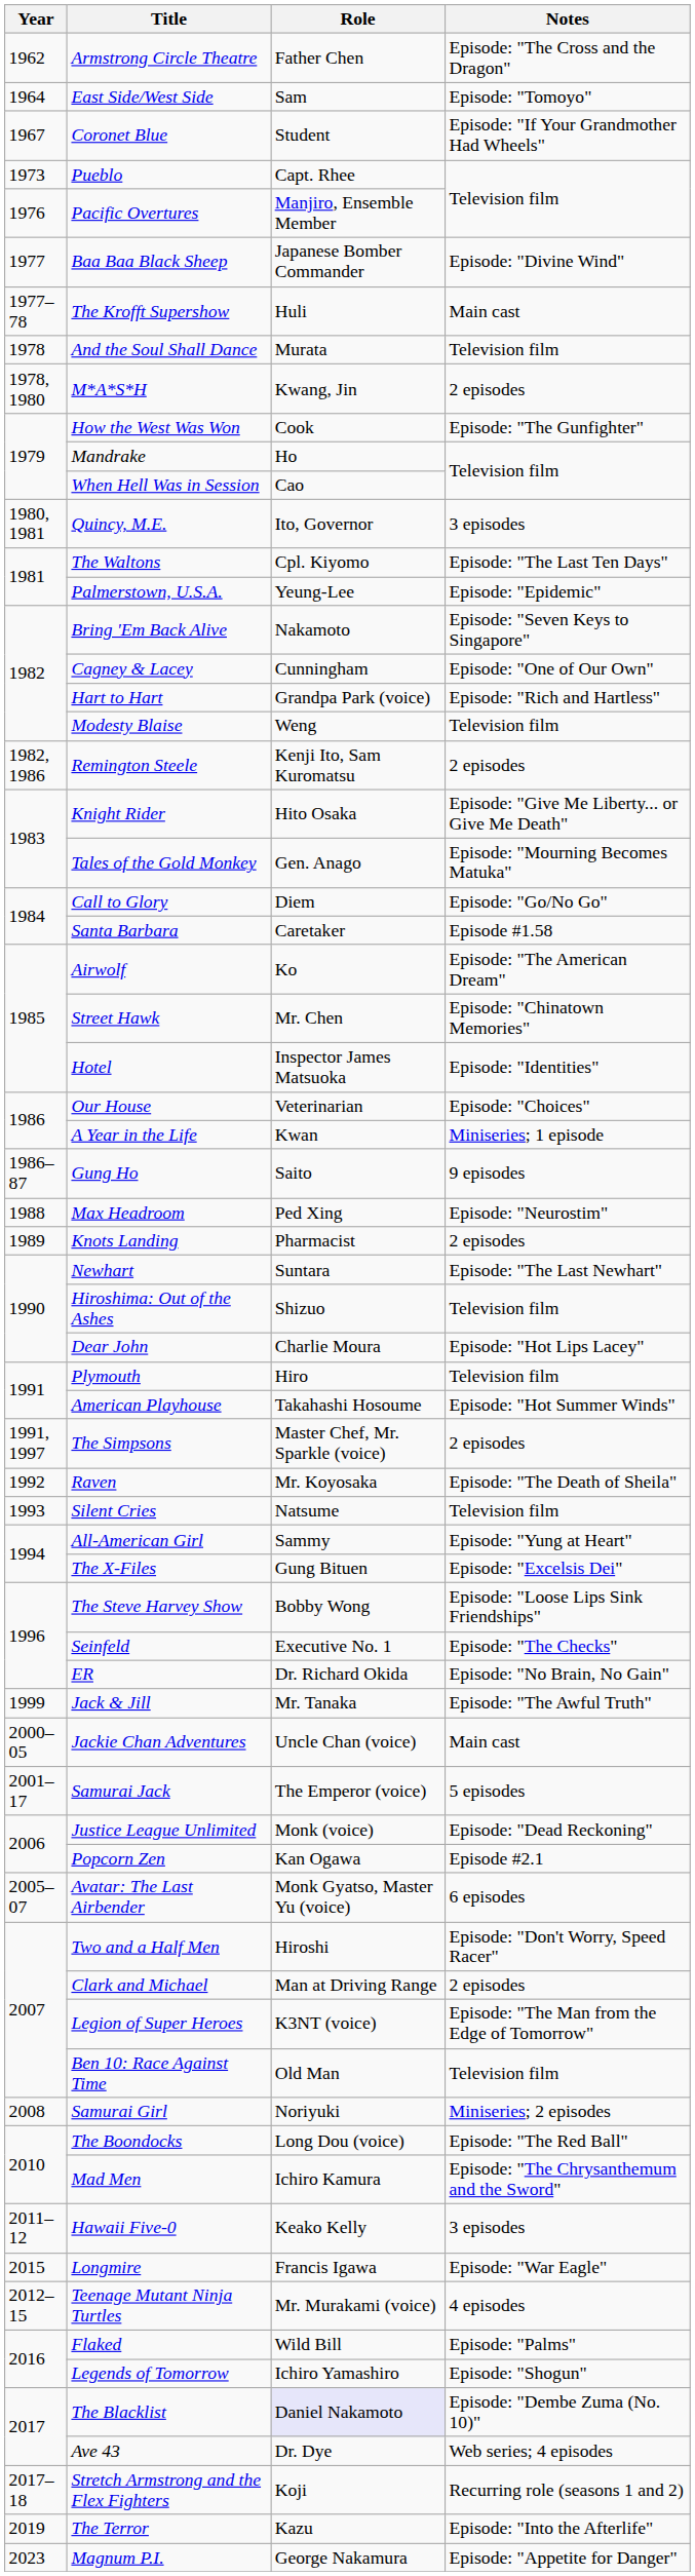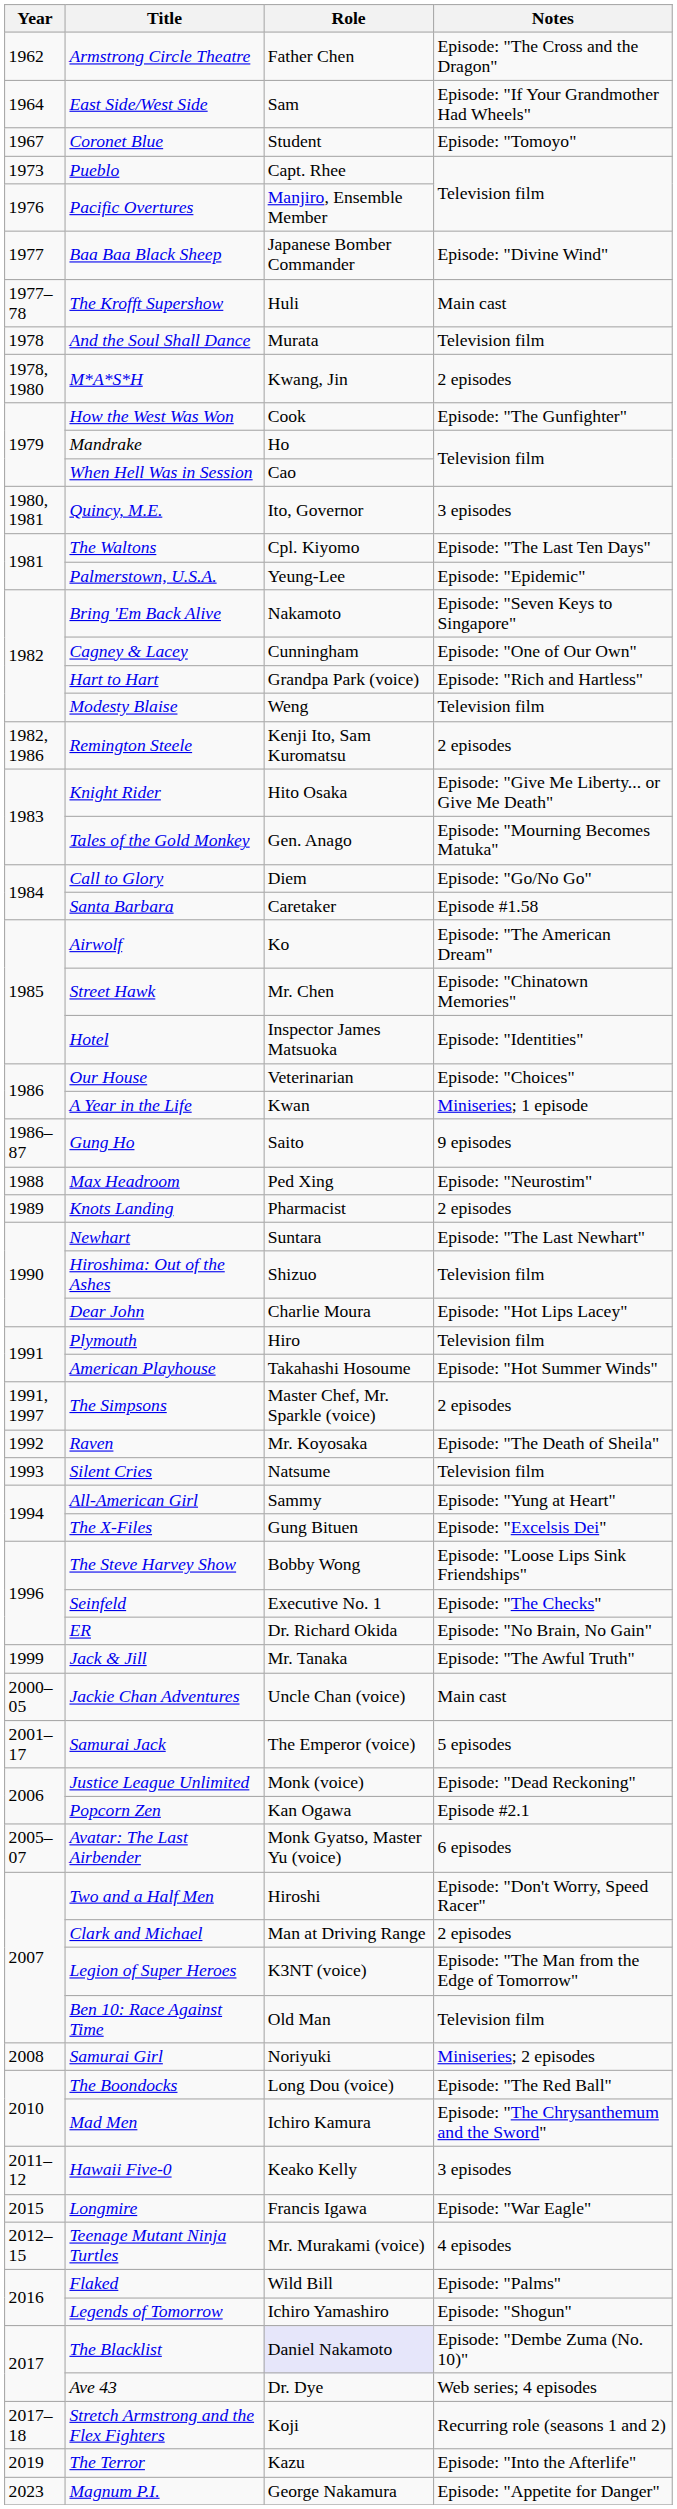 <table class="wikitable">
 <tr>
 <th>Year</th>
 <th>Title</th>
 <th>Role</th>
 <th>Notes</th>
 </tr>
 <tr>
 <td>1962</td>
 <td><em><a href='#'>Armstrong Circle Theatre</a></em></td>
 <td>Father Chen</td>
 <td>Episode: "The Cross and the Dragon"</td>
 </tr>
 <tr>
 <td>1964</td>
 <td><a href='#'><em>East Side/West Side</em></a></td>
 <td>Sam</td>
-<td>Episode: "Tomoyo"</td>
+<td>Episode: "If Your Grandmother Had Wheels"</td>
 </tr>
 <tr>
 <td>1967</td>
 <td><em><a href='#'>Coronet Blue</a></em></td>
 <td>Student</td>
-<td>Episode: "If Your Grandmother Had Wheels"</td>
+<td>Episode: "Tomoyo"</td>
 </tr>
 <tr>
 <td>1973</td>
 <td><a href='#'><em>Pueblo</em></a></td>
 <td>Capt. Rhee</td>
 <td rowspan="2">Television film</td>
 </tr>
 <tr>
 <td>1976</td>
 <td><em><a href='#'>Pacific Overtures</a></em></td>
 <td><a href='#'>Manjiro</a>, Ensemble Member</td>
 </tr>
 <tr>
 <td>1977</td>
 <td><a href='#'><em>Baa Baa Black Sheep</em></a></td>
 <td>Japanese Bomber Commander</td>
 <td>Episode: "Divine Wind"</td>
 </tr>
 <tr>
 <td>1977–78</td>
 <td><em><a href='#'>The Krofft Supershow</a></em></td>
 <td>Huli</td>
 <td>Main cast</td>
 </tr>
 <tr>
 <td>1978</td>
 <td><em><a href='#'>And the Soul Shall Dance</a></em></td>
 <td>Murata</td>
 <td>Television film</td>
 </tr>
 <tr>
 <td>1978,<br>1980</td>
 <td><em><a href='#'>M*A*S*H</a></em></td>
 <td>Kwang, Jin</td>
 <td>2 episodes</td>
 </tr>
 <tr>
 <td rowspan="3">1979</td>
 <td><a href='#'><em>How the West Was Won</em></a></td>
 <td>Cook</td>
 <td>Episode: "The Gunfighter"</td>
 </tr>
 <tr>
 <td><em>Mandrake</em></td>
 <td>Ho</td>
 <td rowspan="2">Television film</td>
 </tr>
 <tr>
 <td><em><a href='#'>When Hell Was in Session</a></em></td>
 <td>Cao</td>
 </tr>
 <tr>
 <td>1980,<br>1981</td>
 <td><em><a href='#'>Quincy, M.E.</a></em></td>
 <td>Ito, Governor</td>
 <td>3 episodes</td>
 </tr>
 <tr>
 <td rowspan="2">1981</td>
 <td><em><a href='#'>The Waltons</a></em></td>
 <td>Cpl. Kiyomo</td>
 <td>Episode: "The Last Ten Days"</td>
 </tr>
 <tr>
 <td><em><a href='#'>Palmerstown, U.S.A.</a></em></td>
 <td>Yeung-Lee</td>
 <td>Episode: "Epidemic"</td>
 </tr>
 <tr>
 <td rowspan="4">1982</td>
 <td><a href='#'><em>Bring 'Em Back Alive</em></a></td>
 <td>Nakamoto</td>
 <td>Episode: "Seven Keys to Singapore"</td>
 </tr>
 <tr>
 <td><em><a href='#'>Cagney & Lacey</a></em></td>
 <td>Cunningham</td>
 <td>Episode: "One of Our Own"</td>
 </tr>
 <tr>
 <td><em><a href='#'>Hart to Hart</a></em></td>
 <td>Grandpa Park (voice)</td>
 <td>Episode: "Rich and Hartless"</td>
 </tr>
 <tr>
 <td><a href='#'><em>Modesty Blaise</em></a></td>
 <td>Weng</td>
 <td>Television film</td>
 </tr>
 <tr>
 <td>1982,<br>1986</td>
 <td><em><a href='#'>Remington Steele</a></em></td>
 <td>Kenji Ito, Sam Kuromatsu</td>
 <td>2 episodes</td>
 </tr>
 <tr>
 <td rowspan="2">1983</td>
 <td><a href='#'><em>Knight Rider</em></a></td>
 <td>Hito Osaka</td>
 <td>Episode: "Give Me Liberty... or Give Me Death"</td>
 </tr>
 <tr>
 <td><em><a href='#'>Tales of the Gold Monkey</a></em></td>
 <td>Gen. Anago</td>
 <td>Episode: "Mourning Becomes Matuka"</td>
 </tr>
 <tr>
 <td rowspan="2">1984</td>
 <td><em><a href='#'>Call to Glory</a></em></td>
 <td>Diem</td>
 <td>Episode: "Go/No Go"</td>
 </tr>
 <tr>
 <td><a href='#'><em>Santa Barbara</em></a></td>
 <td>Caretaker</td>
 <td>Episode #1.58</td>
 </tr>
 <tr>
 <td rowspan="3">1985</td>
 <td><em><a href='#'>Airwolf</a></em></td>
 <td>Ko</td>
 <td>Episode: "The American Dream"</td>
 </tr>
 <tr>
 <td><em><a href='#'>Street Hawk</a></em></td>
 <td>Mr. Chen</td>
 <td>Episode: "Chinatown Memories"</td>
 </tr>
 <tr>
 <td><a href='#'><em>Hotel</em></a></td>
 <td>Inspector James Matsuoka</td>
 <td>Episode: "Identities"</td>
 </tr>
 <tr>
 <td rowspan="2">1986</td>
 <td><a href='#'><em>Our House</em></a></td>
 <td>Veterinarian</td>
 <td>Episode: "Choices"</td>
 </tr>
 <tr>
 <td><em><a href='#'>A Year in the Life</a></em></td>
 <td>Kwan</td>
 <td><a href='#'>Miniseries</a>; 1 episode</td>
 </tr>
 <tr>
 <td>1986–87</td>
 <td><a href='#'><em>Gung Ho</em></a></td>
 <td>Saito</td>
 <td>9 episodes</td>
 </tr>
 <tr>
 <td>1988</td>
 <td><a href='#'><em>Max Headroom</em></a></td>
 <td>Ped Xing</td>
 <td>Episode: "Neurostim"</td>
 </tr>
 <tr>
 <td>1989</td>
 <td><em><a href='#'>Knots Landing</a></em></td>
 <td>Pharmacist</td>
 <td>2 episodes</td>
 </tr>
 <tr>
 <td rowspan="3">1990</td>
 <td><em><a href='#'>Newhart</a></em></td>
 <td>Suntara</td>
 <td>Episode: "The Last Newhart"</td>
 </tr>
 <tr>
 <td><em><a href='#'>Hiroshima: Out of the Ashes</a></em></td>
 <td>Shizuo</td>
 <td>Television film</td>
 </tr>
 <tr>
 <td><a href='#'><em>Dear John</em></a></td>
 <td>Charlie Moura</td>
 <td>Episode: "Hot Lips Lacey"</td>
 </tr>
 <tr>
 <td rowspan="2">1991</td>
 <td><a href='#'><em>Plymouth</em></a></td>
 <td>Hiro</td>
 <td>Television film</td>
 </tr>
 <tr>
 <td><em><a href='#'>American Playhouse</a></em></td>
 <td>Takahashi Hosoume</td>
 <td>Episode: "Hot Summer Winds"</td>
 </tr>
 <tr>
 <td>1991,<br>1997</td>
 <td><em><a href='#'>The Simpsons</a></em></td>
 <td>Master Chef, Mr. Sparkle (voice)</td>
 <td>2 episodes</td>
 </tr>
 <tr>
 <td>1992</td>
 <td><a href='#'><em>Raven</em></a></td>
 <td>Mr. Koyosaka</td>
 <td>Episode: "The Death of Sheila"</td>
 </tr>
 <tr>
 <td>1993</td>
 <td><em><a href='#'>Silent Cries</a></em></td>
 <td>Natsume</td>
 <td>Television film</td>
 </tr>
 <tr>
 <td rowspan="2">1994</td>
 <td><a href='#'><em>All-American Girl</em></a></td>
 <td>Sammy</td>
 <td>Episode: "Yung at Heart"</td>
 </tr>
 <tr>
 <td><em><a href='#'>The X-Files</a></em></td>
 <td>Gung Bituen</td>
 <td>Episode: "<a href='#'>Excelsis Dei</a>"</td>
 </tr>
 <tr>
 <td rowspan="3">1996</td>
 <td><em><a href='#'>The Steve Harvey Show</a></em></td>
 <td>Bobby Wong</td>
 <td>Episode: "Loose Lips Sink Friendships"</td>
 </tr>
 <tr>
 <td><em><a href='#'>Seinfeld</a></em></td>
 <td>Executive No. 1</td>
 <td>Episode: "<a href='#'>The Checks</a>"</td>
 </tr>
 <tr>
 <td><a href='#'><em>ER</em></a></td>
 <td>Dr. Richard Okida</td>
 <td>Episode: "No Brain, No Gain"</td>
 </tr>
 <tr>
 <td>1999</td>
 <td><a href='#'><em>Jack & Jill</em></a></td>
 <td>Mr. Tanaka</td>
 <td>Episode: "The Awful Truth"</td>
 </tr>
 <tr>
 <td>2000–05</td>
 <td><em><a href='#'>Jackie Chan Adventures</a></em></td>
 <td>Uncle Chan (voice)</td>
 <td>Main cast</td>
 </tr>
 <tr>
 <td>2001–17</td>
 <td><em><a href='#'>Samurai Jack</a></em></td>
 <td>The Emperor (voice)</td>
 <td>5 episodes</td>
 </tr>
 <tr>
 <td rowspan="2">2006</td>
 <td><em><a href='#'>Justice League Unlimited</a></em></td>
 <td>Monk (voice)</td>
 <td>Episode: "Dead Reckoning"</td>
 </tr>
 <tr>
 <td><em><a href='#'>Popcorn Zen</a></em></td>
 <td>Kan Ogawa</td>
 <td>Episode #2.1</td>
 </tr>
 <tr>
 <td>2005–07</td>
 <td><em><a href='#'>Avatar: The Last Airbender</a></em></td>
 <td>Monk Gyatso, Master Yu (voice)</td>
 <td>6 episodes</td>
 </tr>
 <tr>
 <td rowspan="4">2007</td>
 <td><em><a href='#'>Two and a Half Men</a></em></td>
 <td>Hiroshi</td>
 <td>Episode: "Don't Worry, Speed Racer"</td>
 </tr>
 <tr>
 <td><em><a href='#'>Clark and Michael</a></em></td>
 <td>Man at Driving Range</td>
 <td>2 episodes</td>
 </tr>
 <tr>
 <td><a href='#'><em>Legion of Super Heroes</em></a></td>
 <td>K3NT (voice)</td>
 <td>Episode: "The Man from the Edge of Tomorrow"</td>
 </tr>
 <tr>
 <td><em><a href='#'>Ben 10: Race Against Time</a></em></td>
 <td>Old Man</td>
 <td>Television film</td>
 </tr>
 <tr>
 <td>2008</td>
 <td><a href='#'><em>Samurai Girl</em></a></td>
 <td>Noriyuki</td>
 <td><a href='#'>Miniseries</a>; 2 episodes</td>
 </tr>
 <tr>
 <td rowspan="2">2010</td>
 <td><a href='#'><em>The Boondocks</em></a></td>
 <td>Long Dou (voice)</td>
 <td>Episode: "The Red Ball"</td>
 </tr>
 <tr>
 <td><em><a href='#'>Mad Men</a></em></td>
 <td>Ichiro Kamura</td>
 <td>Episode: "<a href='#'>The Chrysanthemum and the Sword</a>"</td>
 </tr>
 <tr>
 <td>2011–12</td>
 <td><a href='#'><em>Hawaii Five-0</em></a></td>
 <td>Keako Kelly</td>
 <td>3 episodes</td>
 </tr>
 <tr>
 <td>2015</td>
 <td><a href='#'><em>Longmire</em></a></td>
 <td>Francis Igawa</td>
 <td>Episode: "War Eagle"</td>
 </tr>
 <tr>
 <td>2012–15</td>
 <td><a href='#'><em>Teenage Mutant Ninja Turtles</em></a></td>
 <td>Mr. Murakami (voice)</td>
 <td>4 episodes</td>
 </tr>
 <tr>
 <td rowspan="2">2016</td>
 <td><em><a href='#'>Flaked</a></em></td>
 <td>Wild Bill</td>
 <td>Episode: "Palms"</td>
 </tr>
 <tr>
 <td><em><a href='#'>Legends of Tomorrow</a></em></td>
 <td>Ichiro Yamashiro</td>
 <td>Episode: "Shogun"</td>
 </tr>
 <tr>
 <td rowspan="2">2017</td>
 <td><a href='#'><em>The Blacklist</em></a></td>
 <td style="background: lavender;">Daniel Nakamoto</td>
 <td>Episode: "Dembe Zuma (No. 10)"</td>
 </tr>
 <tr>
 <td><em>Ave 43</em></td>
 <td>Dr. Dye</td>
 <td>Web series; 4 episodes</td>
 </tr>
 <tr>
 <td>2017–18</td>
 <td><em><a href='#'>Stretch Armstrong and the Flex Fighters</a></em></td>
 <td>Koji</td>
 <td>Recurring role (seasons 1 and 2)</td>
 </tr>
 <tr>
 <td>2019</td>
 <td><a href='#'><em>The Terror</em></a></td>
 <td>Kazu</td>
 <td>Episode: "Into the Afterlife"</td>
 </tr>
 <tr>
 <td>2023</td>
 <td><a href='#'><em>Magnum P.I.</em></a></td>
 <td>George Nakamura</td>
 <td>Episode: "Appetite for Danger"</td>
 </tr>
 </table>
